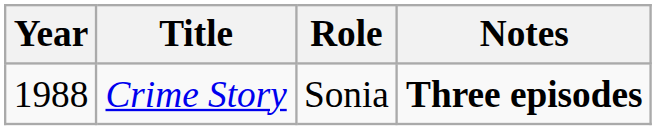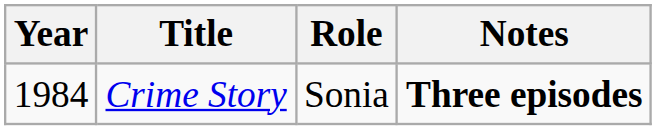 <table class="wikitable">
 <tr>
 <th>Year</th>
 <th>Title</th>
 <th>Role</th>
 <th>Notes</th>
 </tr>
 <tr>
-<td>1988</td>
+<td>1984</td>
 <td><em><a href='#'>Crime Story</a></em></td>
 <td>Sonia</td>
 <td><strong>Three episodes</strong></td>
 </tr>
 </table>
